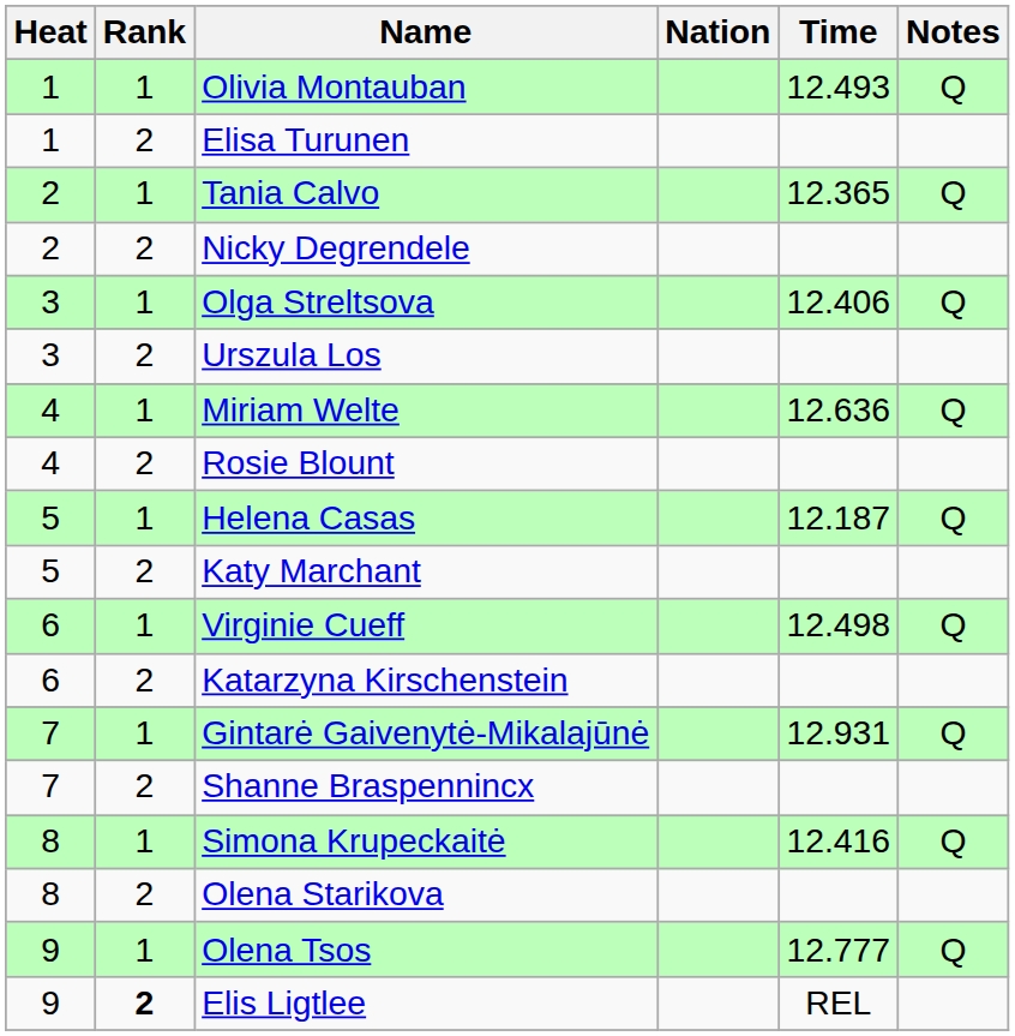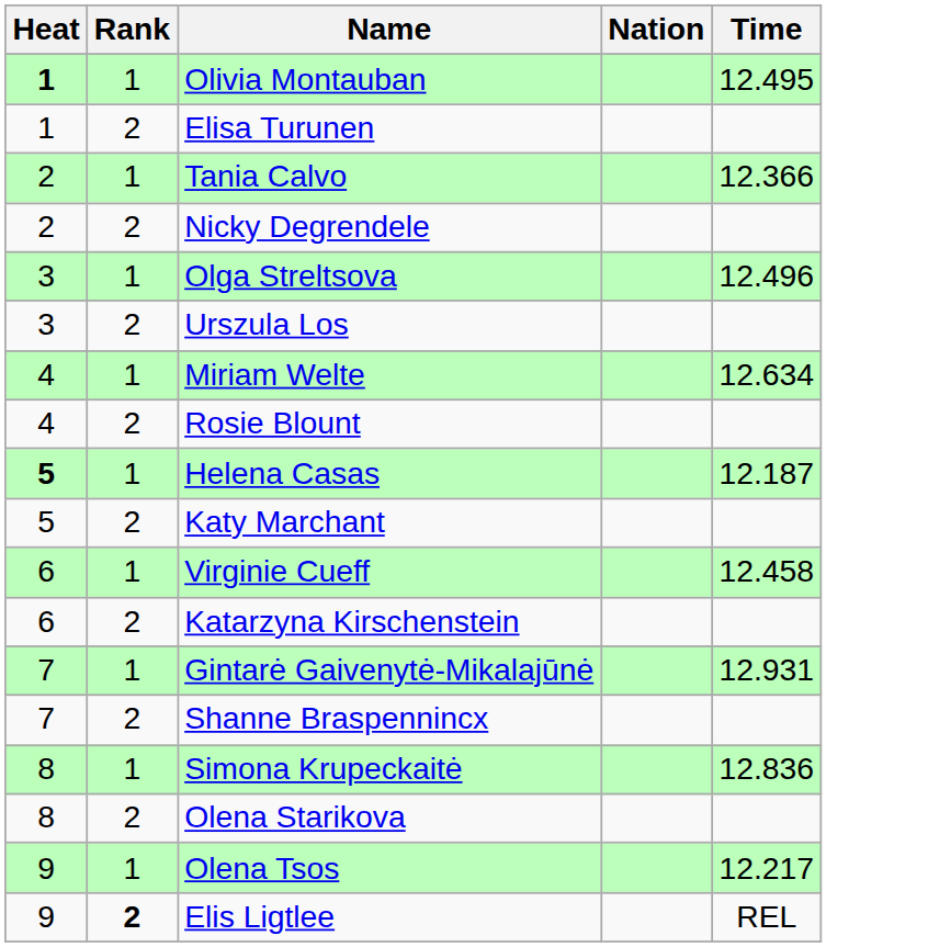 <table class="wikitable sortable" style="text-align:center">
 <tr>
 <th>Heat</th>
 <th>Rank</th>
 <th>Name</th>
 <th>Nation</th>
 <th>Time</th>
-<th>Notes</th>
 </tr>
 <tr bgcolor=bbffbb>
-<td>1</td>
+<td><strong>1</strong></td>
 <td>1</td>
 <td align=left><a href='#'>Olivia Montauban</a></td>
 <td align=left></td>
-<td>12.493</td>
-<td>Q</td>
+<td>12.495</td>
 </tr>
 <tr>
 <td>1</td>
 <td>2</td>
 <td align=left><a href='#'>Elisa Turunen</a></td>
 <td align=left></td>
 <td></td>
-<td></td>
 </tr>
 <tr bgcolor=bbffbb>
 <td>2</td>
 <td>1</td>
 <td align=left><a href='#'>Tania Calvo</a></td>
 <td align=left></td>
-<td>12.365</td>
-<td>Q</td>
+<td>12.366</td>
 </tr>
 <tr>
 <td>2</td>
 <td>2</td>
 <td align=left><a href='#'>Nicky Degrendele</a></td>
 <td align=left></td>
 <td></td>
-<td></td>
 </tr>
 <tr bgcolor=bbffbb>
 <td>3</td>
 <td>1</td>
 <td align=left><a href='#'>Olga Streltsova</a></td>
 <td align=left></td>
-<td>12.406</td>
-<td>Q</td>
+<td>12.496</td>
 </tr>
 <tr>
 <td>3</td>
 <td>2</td>
 <td align=left><a href='#'>Urszula Los</a></td>
 <td align=left></td>
 <td></td>
-<td></td>
 </tr>
 <tr bgcolor=bbffbb>
 <td>4</td>
 <td>1</td>
 <td align=left><a href='#'>Miriam Welte</a></td>
 <td align=left></td>
-<td>12.636</td>
-<td>Q</td>
+<td>12.634</td>
 </tr>
 <tr>
 <td>4</td>
 <td>2</td>
 <td align=left><a href='#'>Rosie Blount</a></td>
 <td align=left></td>
 <td></td>
-<td></td>
 </tr>
 <tr bgcolor=bbffbb>
-<td>5</td>
+<td><strong>5</strong></td>
 <td>1</td>
 <td align=left><a href='#'>Helena Casas</a></td>
 <td align=left></td>
 <td>12.187</td>
-<td>Q</td>
 </tr>
 <tr>
 <td>5</td>
 <td>2</td>
 <td align=left><a href='#'>Katy Marchant</a></td>
 <td align=left></td>
 <td></td>
-<td></td>
 </tr>
 <tr bgcolor=bbffbb>
 <td>6</td>
 <td>1</td>
 <td align=left><a href='#'>Virginie Cueff</a></td>
 <td align=left></td>
-<td>12.498</td>
-<td>Q</td>
+<td>12.458</td>
 </tr>
 <tr>
 <td>6</td>
 <td>2</td>
 <td align=left><a href='#'>Katarzyna Kirschenstein</a></td>
 <td align=left></td>
-<td></td>
 <td></td>
 </tr>
 <tr bgcolor=bbffbb>
 <td>7</td>
 <td>1</td>
 <td align=left><a href='#'>Gintarė Gaivenytė-Mikalajūnė</a></td>
 <td align=left></td>
 <td>12.931</td>
-<td>Q</td>
 </tr>
 <tr>
 <td>7</td>
 <td>2</td>
 <td align=left><a href='#'>Shanne Braspennincx</a></td>
 <td align=left></td>
 <td></td>
-<td></td>
 </tr>
 <tr bgcolor=bbffbb>
 <td>8</td>
 <td>1</td>
 <td align=left><a href='#'>Simona Krupeckaitė</a></td>
 <td align=left></td>
-<td>12.416</td>
-<td>Q</td>
+<td>12.836</td>
 </tr>
 <tr>
 <td>8</td>
 <td>2</td>
 <td align=left><a href='#'>Olena Starikova</a></td>
 <td align=left></td>
 <td></td>
-<td></td>
 </tr>
 <tr bgcolor=bbffbb>
 <td>9</td>
 <td>1</td>
 <td align=left><a href='#'>Olena Tsos</a></td>
 <td align=left></td>
-<td>12.777</td>
-<td>Q</td>
+<td>12.217</td>
 </tr>
 <tr>
 <td>9</td>
 <td><strong>2</strong></td>
 <td align=left><a href='#'>Elis Ligtlee</a></td>
 <td align=left></td>
 <td>REL</td>
-<td></td>
 </tr>
 </table>
